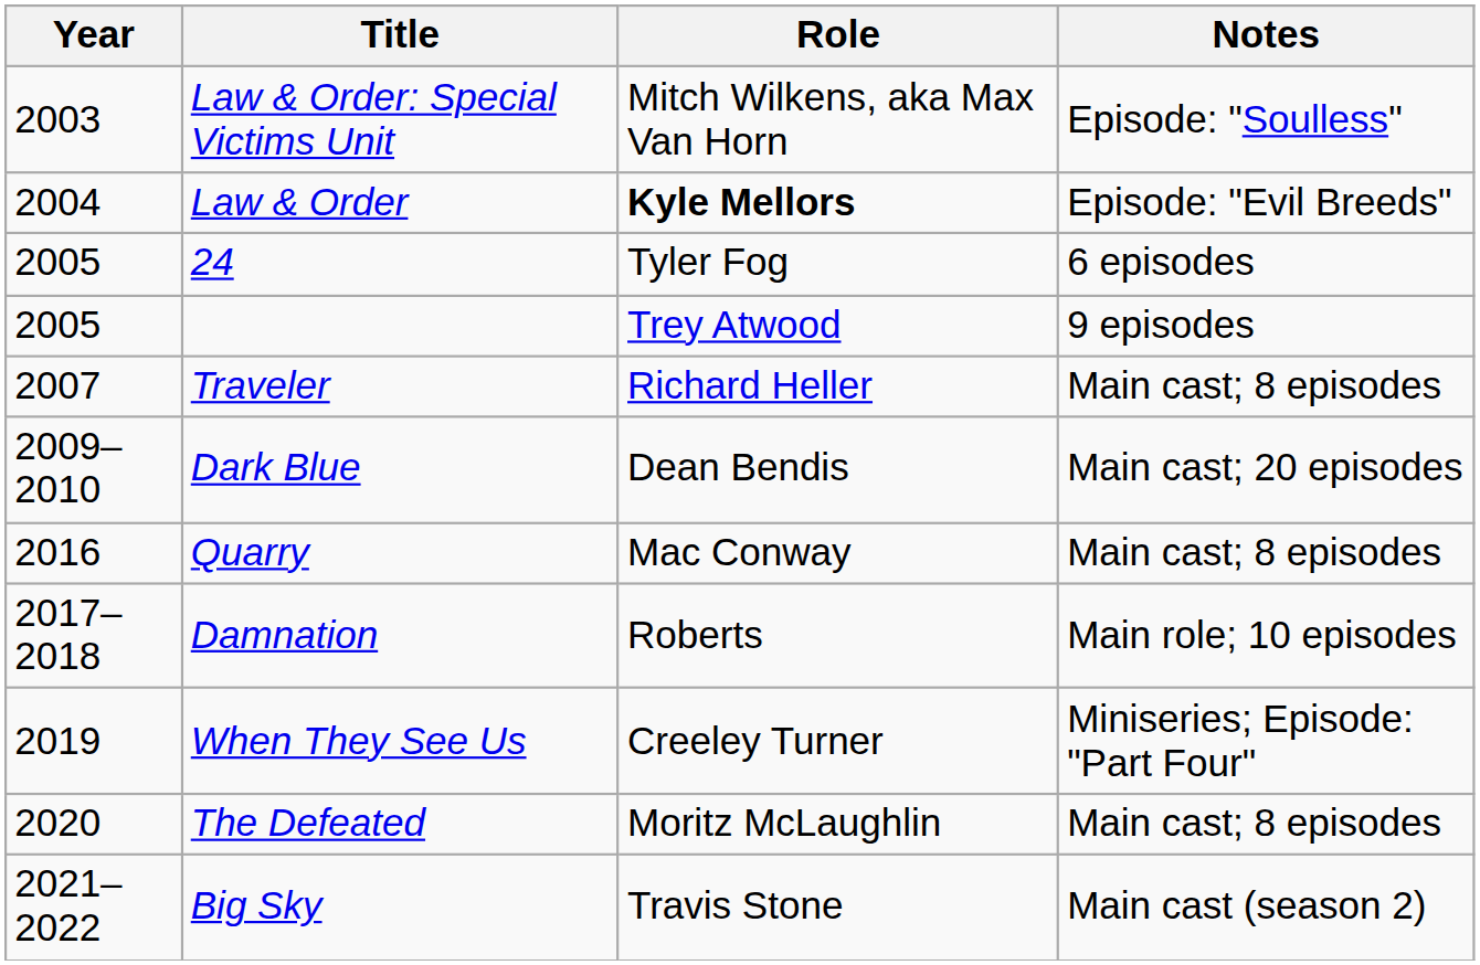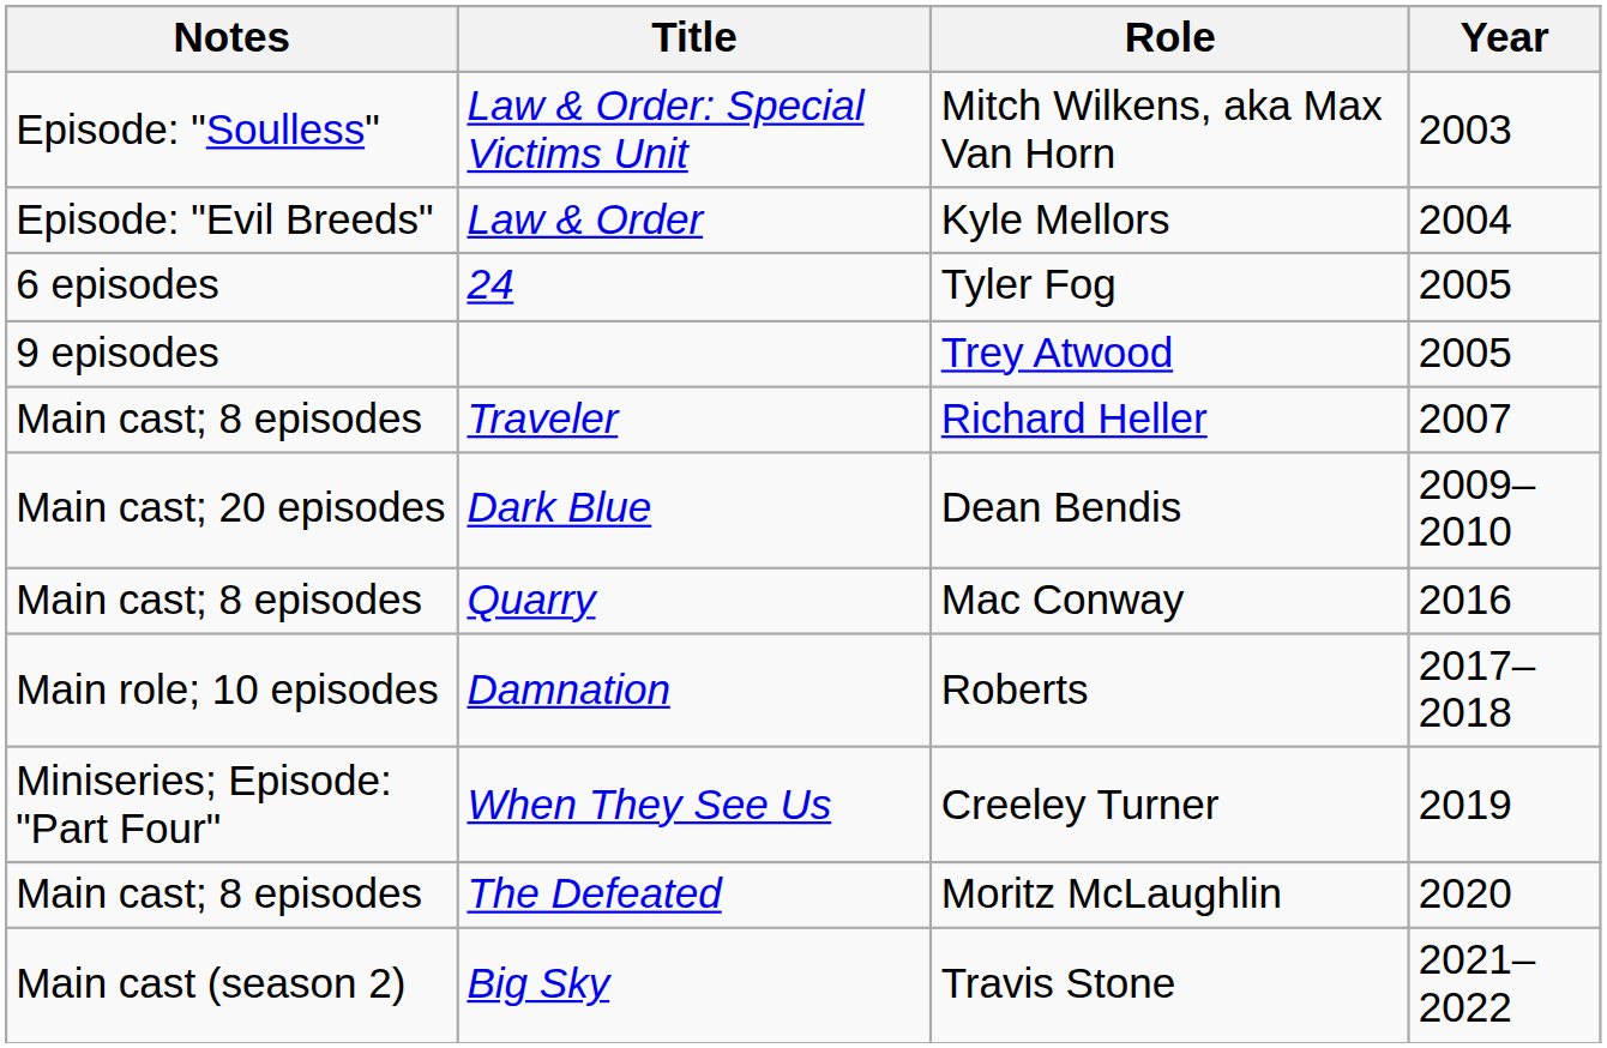 <table class="wikitable sortable">
 <tr>
-<th>Year</th>
+<th class="unsortable">Notes</th>
 <th>Title</th>
 <th>Role</th>
-<th class="unsortable">Notes</th>
+<th>Year</th>
 </tr>
 <tr>
-<td>2003</td>
+<td>Episode: "<a href='#'>Soulless</a>"</td>
 <td><em><a href='#'>Law & Order: Special Victims Unit</a></em></td>
 <td>Mitch Wilkens, aka Max Van Horn</td>
-<td>Episode: "<a href='#'>Soulless</a>"</td>
+<td>2003</td>
 </tr>
 <tr>
+<td>Episode: "Evil Breeds"</td>
+<td><em><a href='#'>Law & Order</a></em></td>
+<td>Kyle Mellors</td>
 <td>2004</td>
-<td><em><a href='#'>Law & Order</a></em></td>
-<td><strong>Kyle Mellors</strong></td>
-<td>Episode: "Evil Breeds"</td>
 </tr>
 <tr>
-<td>2005</td>
+<td>6 episodes</td>
 <td><em><a href='#'>24</a></em></td>
 <td>Tyler Fog</td>
-<td>6 episodes</td>
+<td>2005</td>
 </tr>
 <tr>
-<td>2005</td>
+<td>9 episodes</td>
 <td><em></em></td>
 <td><a href='#'>Trey Atwood</a></td>
-<td>9 episodes</td>
+<td>2005</td>
 </tr>
 <tr>
-<td>2007</td>
+<td>Main cast; 8 episodes</td>
 <td><em><a href='#'>Traveler</a></em></td>
 <td><a href='#'>Richard Heller</a></td>
-<td>Main cast; 8 episodes</td>
+<td>2007</td>
 </tr>
 <tr>
-<td>2009–2010</td>
+<td>Main cast; 20 episodes</td>
 <td><em><a href='#'>Dark Blue</a></em></td>
 <td>Dean Bendis</td>
-<td>Main cast; 20 episodes</td>
+<td>2009–2010</td>
 </tr>
 <tr>
-<td>2016</td>
+<td>Main cast; 8 episodes</td>
 <td><em><a href='#'>Quarry</a></em></td>
 <td>Mac Conway</td>
-<td>Main cast; 8 episodes</td>
+<td>2016</td>
 </tr>
 <tr>
-<td>2017–2018</td>
+<td>Main role; 10 episodes</td>
 <td><em><a href='#'>Damnation</a></em></td>
 <td>Roberts</td>
-<td>Main role; 10 episodes</td>
+<td>2017–2018</td>
 </tr>
 <tr>
-<td>2019</td>
+<td>Miniseries; Episode: "Part Four"</td>
 <td><em><a href='#'>When They See Us</a></em></td>
 <td>Creeley Turner</td>
-<td>Miniseries; Episode: "Part Four"</td>
+<td>2019</td>
 </tr>
 <tr>
-<td>2020</td>
+<td>Main cast; 8 episodes</td>
 <td><em><a href='#'>The Defeated</a></em></td>
 <td>Moritz McLaughlin</td>
-<td>Main cast; 8 episodes</td>
+<td>2020</td>
 </tr>
 <tr>
-<td>2021–2022</td>
+<td>Main cast (season 2)</td>
 <td><em><a href='#'>Big Sky</a></em></td>
 <td>Travis Stone</td>
-<td>Main cast (season 2)</td>
+<td>2021–2022</td>
 </tr>
 </table>
